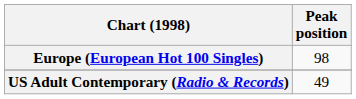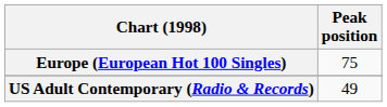 <table class="wikitable sortable plainrowheaders" style="text-align:center">
 <tr>
 <th scope="col">Chart (1998)</th>
 <th scope="col">Peak<br>position</th>
 </tr>
 <tr>
 <th scope="row">Europe (<a href='#'>European Hot 100 Singles</a>)</th>
-<td>98</td>
+<td>75</td>
 </tr>
 <tr>
 </tr>
 <tr>
 </tr>
 <tr>
 </tr>
 <tr>
 <th scope="row">US Adult Contemporary (<em><a href='#'>Radio & Records</a></em>)</th>
 <td>49</td>
 </tr>
 </table>
